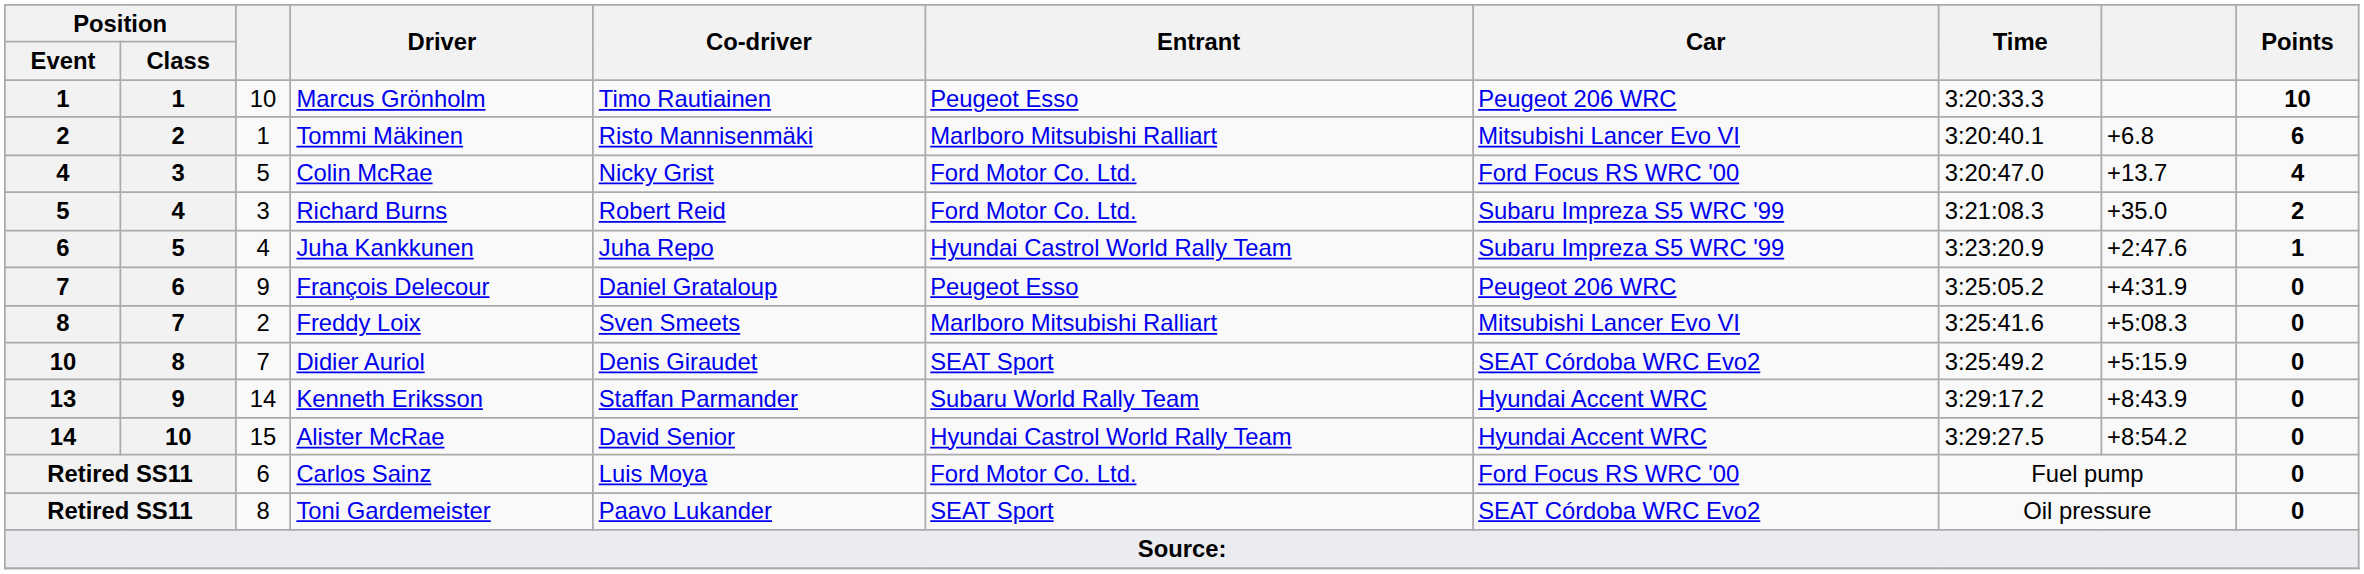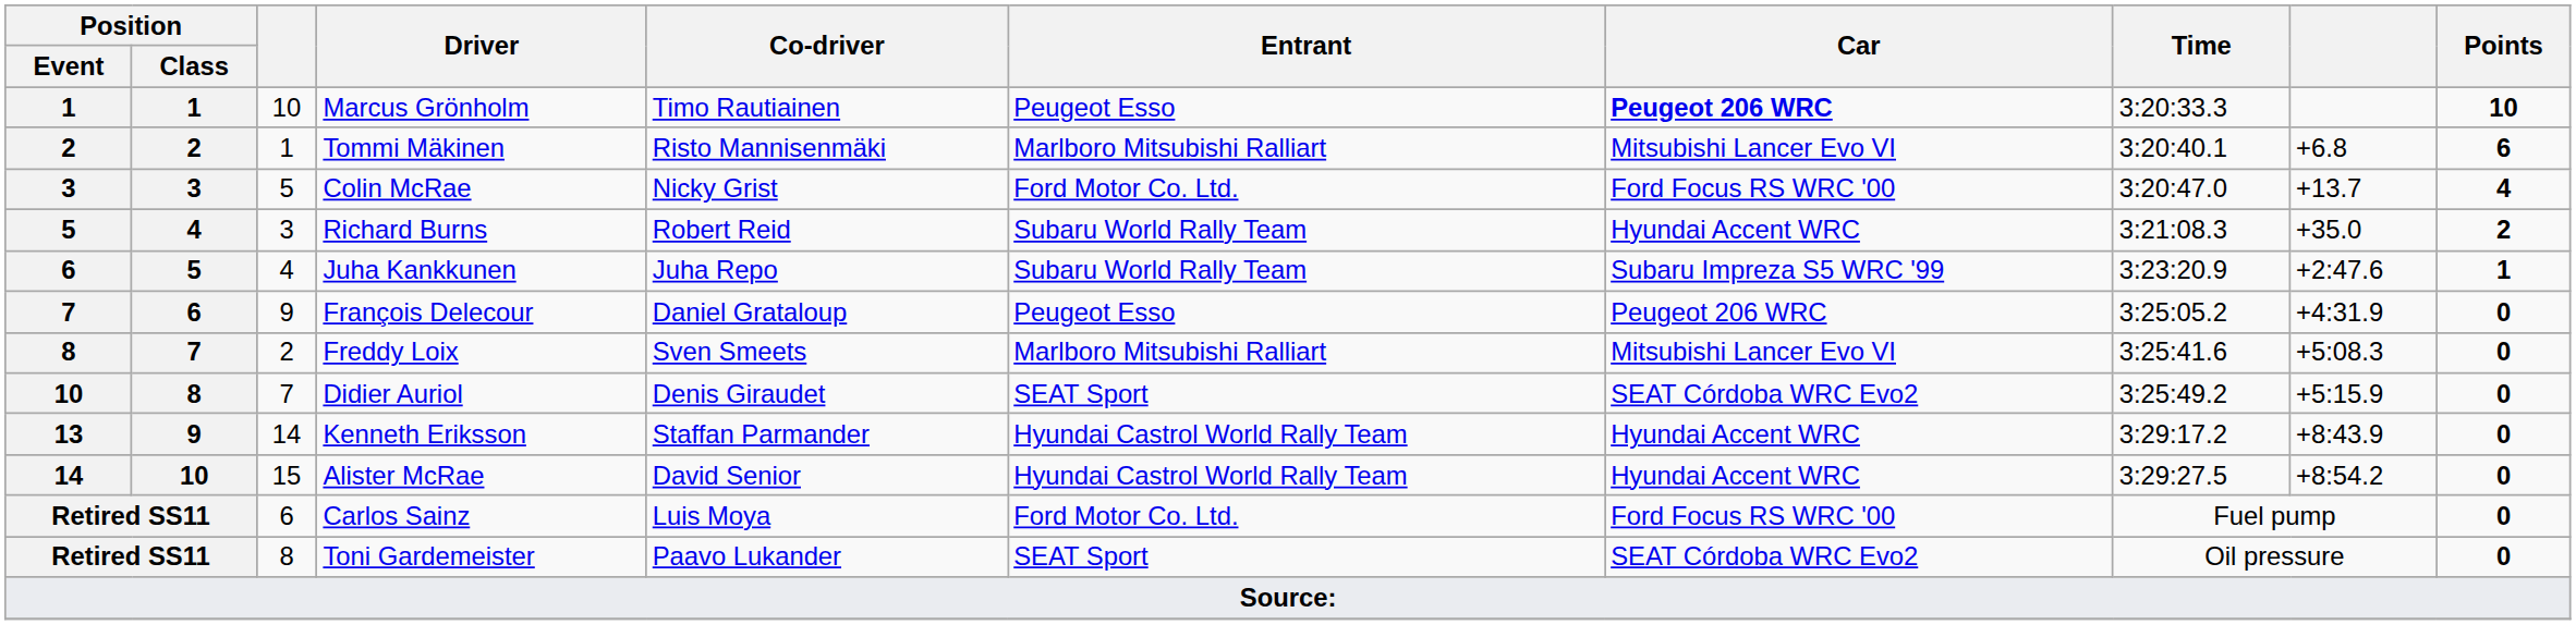 <table class="wikitable" width=85% style="font-size: 85%;">
 <tr>
 <th colspan="2">Position</th>
 <th rowspan="2"></th>
 <th rowspan="2">Driver</th>
 <th rowspan="2">Co-driver</th>
 <th rowspan="2">Entrant</th>
 <th rowspan="2">Car</th>
 <th rowspan="2">Time</th>
 <th rowspan="2"></th>
 <th rowspan="2">Points</th>
 </tr>
 <tr>
 <th>Event</th>
 <th>Class</th>
 </tr>
 <tr>
 <th>1</th>
 <th>1</th>
 <td align="center">10</td>
 <td> <a href='#'>Marcus Grönholm</a></td>
 <td> <a href='#'>Timo Rautiainen</a></td>
 <td> <a href='#'>Peugeot Esso</a></td>
-<td><a href='#'>Peugeot 206 WRC</a></td>
+<td><strong><a href='#'>Peugeot 206 WRC</a></strong></td>
 <td>3:20:33.3</td>
 <td></td>
 <td align="center"><strong>10</strong></td>
 </tr>
 <tr>
 <th>2</th>
 <th>2</th>
 <td align="center">1</td>
 <td> <a href='#'>Tommi Mäkinen</a></td>
 <td> <a href='#'>Risto Mannisenmäki</a></td>
 <td> <a href='#'>Marlboro Mitsubishi Ralliart</a></td>
 <td><a href='#'>Mitsubishi Lancer Evo VI</a></td>
 <td>3:20:40.1</td>
 <td>+6.8</td>
 <td align="center"><strong>6</strong></td>
 </tr>
 <tr>
-<th>4</th>
+<th>3</th>
 <th>3</th>
 <td align="center">5</td>
 <td> <a href='#'>Colin McRae</a></td>
 <td> <a href='#'>Nicky Grist</a></td>
 <td> <a href='#'>Ford Motor Co. Ltd.</a></td>
 <td><a href='#'>Ford Focus RS WRC '00</a></td>
 <td>3:20:47.0</td>
 <td>+13.7</td>
 <td align="center"><strong>4</strong></td>
 </tr>
 <tr>
 <th>5</th>
 <th>4</th>
 <td align="center">3</td>
 <td> <a href='#'>Richard Burns</a></td>
 <td> <a href='#'>Robert Reid</a></td>
-<td> <a href='#'>Ford Motor Co. Ltd.</a></td>
-<td><a href='#'>Subaru Impreza S5 WRC '99</a></td>
+<td> <a href='#'>Subaru World Rally Team</a></td>
+<td><a href='#'>Hyundai Accent WRC</a></td>
 <td>3:21:08.3</td>
 <td>+35.0</td>
 <td align="center"><strong>2</strong></td>
 </tr>
 <tr>
 <th>6</th>
 <th>5</th>
 <td align="center">4</td>
 <td> <a href='#'>Juha Kankkunen</a></td>
 <td> <a href='#'>Juha Repo</a></td>
-<td> <a href='#'>Hyundai Castrol World Rally Team</a></td>
+<td> <a href='#'>Subaru World Rally Team</a></td>
 <td><a href='#'>Subaru Impreza S5 WRC '99</a></td>
 <td>3:23:20.9</td>
 <td>+2:47.6</td>
 <td align="center"><strong>1</strong></td>
 </tr>
 <tr>
 <th>7</th>
 <th>6</th>
 <td align="center">9</td>
 <td> <a href='#'>François Delecour</a></td>
 <td> <a href='#'>Daniel Grataloup</a></td>
 <td> <a href='#'>Peugeot Esso</a></td>
 <td><a href='#'>Peugeot 206 WRC</a></td>
 <td>3:25:05.2</td>
 <td>+4:31.9</td>
 <td align="center"><strong>0</strong></td>
 </tr>
 <tr>
 <th>8</th>
 <th>7</th>
 <td align="center">2</td>
 <td> <a href='#'>Freddy Loix</a></td>
 <td> <a href='#'>Sven Smeets</a></td>
 <td> <a href='#'>Marlboro Mitsubishi Ralliart</a></td>
 <td><a href='#'>Mitsubishi Lancer Evo VI</a></td>
 <td>3:25:41.6</td>
 <td>+5:08.3</td>
 <td align="center"><strong>0</strong></td>
 </tr>
 <tr>
 <th>10</th>
 <th>8</th>
 <td align="center">7</td>
 <td> <a href='#'>Didier Auriol</a></td>
 <td> <a href='#'>Denis Giraudet</a></td>
 <td> <a href='#'>SEAT Sport</a></td>
 <td><a href='#'>SEAT Córdoba WRC Evo2</a></td>
 <td>3:25:49.2</td>
 <td>+5:15.9</td>
 <td align="center"><strong>0</strong></td>
 </tr>
 <tr>
 <th>13</th>
 <th>9</th>
 <td align="center">14</td>
 <td> <a href='#'>Kenneth Eriksson</a></td>
 <td> <a href='#'>Staffan Parmander</a></td>
-<td> <a href='#'>Subaru World Rally Team</a></td>
+<td> <a href='#'>Hyundai Castrol World Rally Team</a></td>
 <td><a href='#'>Hyundai Accent WRC</a></td>
 <td>3:29:17.2</td>
 <td>+8:43.9</td>
 <td align="center"><strong>0</strong></td>
 </tr>
 <tr>
 <th>14</th>
 <th>10</th>
 <td align="center">15</td>
 <td> <a href='#'>Alister McRae</a></td>
 <td> <a href='#'>David Senior</a></td>
 <td> <a href='#'>Hyundai Castrol World Rally Team</a></td>
 <td><a href='#'>Hyundai Accent WRC</a></td>
 <td>3:29:27.5</td>
 <td>+8:54.2</td>
 <td align="center"><strong>0</strong></td>
 </tr>
 <tr>
 <th colspan="2">Retired SS11</th>
 <td align="center">6</td>
 <td> <a href='#'>Carlos Sainz</a></td>
 <td> <a href='#'>Luis Moya</a></td>
 <td> <a href='#'>Ford Motor Co. Ltd.</a></td>
 <td><a href='#'>Ford Focus RS WRC '00</a></td>
 <td align="center" colspan="2">Fuel pump</td>
 <td align="center"><strong>0</strong></td>
 </tr>
 <tr>
 <th colspan="2">Retired SS11</th>
 <td align="center">8</td>
 <td> <a href='#'>Toni Gardemeister</a></td>
 <td> <a href='#'>Paavo Lukander</a></td>
 <td> <a href='#'>SEAT Sport</a></td>
 <td><a href='#'>SEAT Córdoba WRC Evo2</a></td>
 <td align="center" colspan="2">Oil pressure</td>
 <td align="center"><strong>0</strong></td>
 </tr>
 <tr>
 <td style="background-color:#EAECF0; text-align:center" colspan="10"><strong>Source:</strong></td>
 </tr>
 <tr>
 </tr>
 </table>
